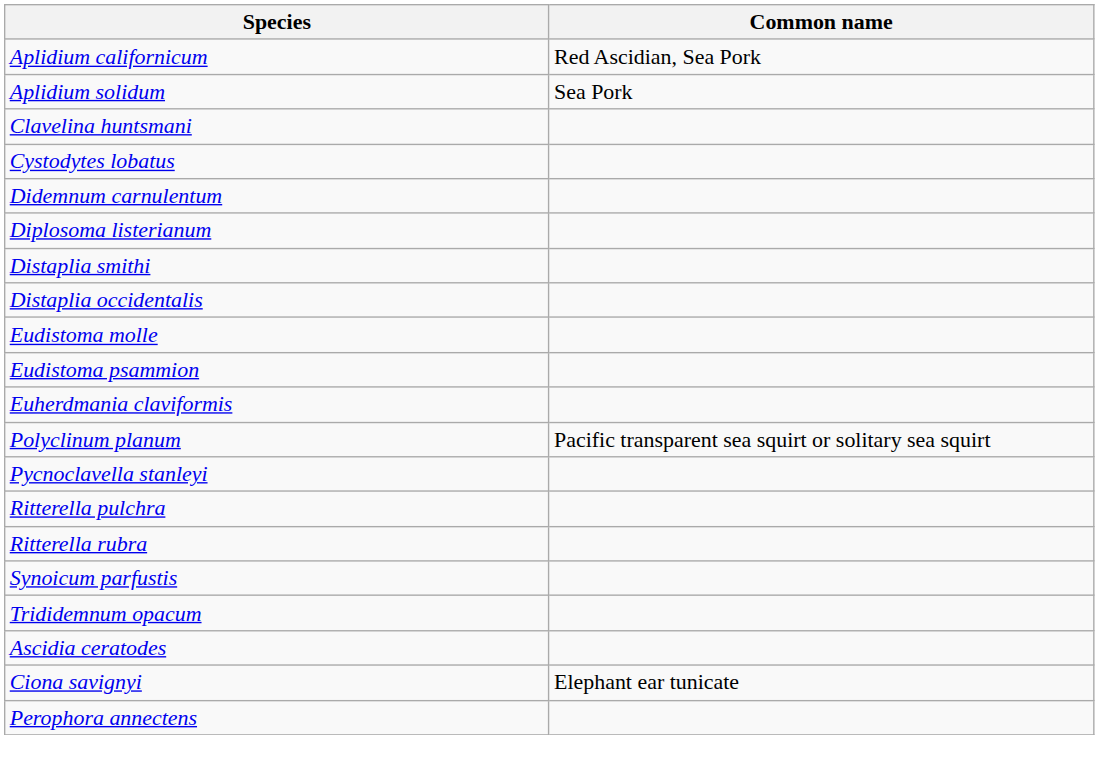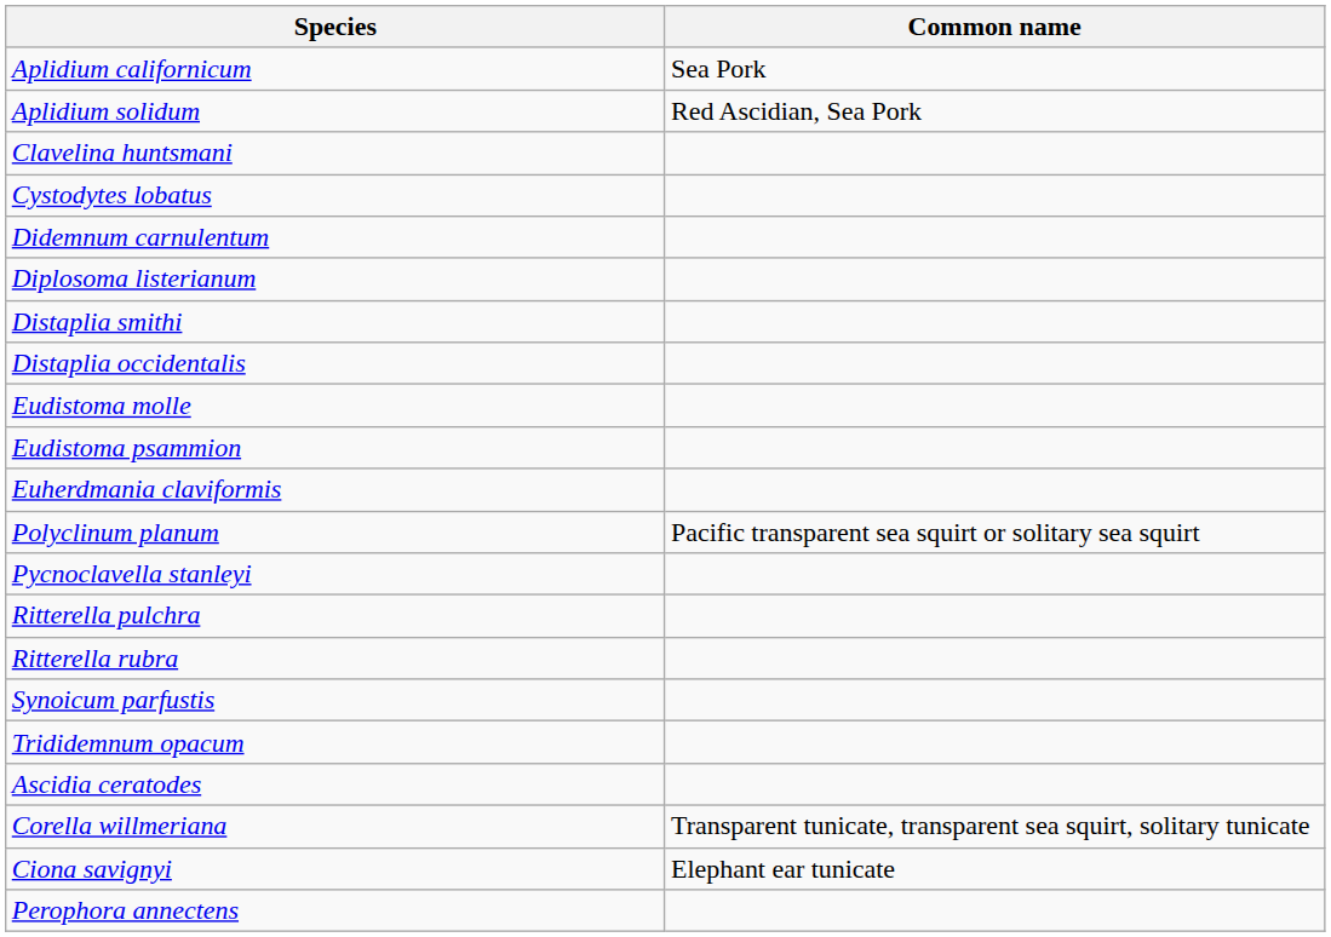 <table width=90% class="wikitable">
 <tr>
 <th width=25%>Species</th>
 <th width=25%>Common name</th>
 </tr>
 <tr>
 <td><em><a href='#'>Aplidium californicum</a></em></td>
-<td>Red Ascidian, Sea Pork</td>
+<td>Sea Pork</td>
 </tr>
 <tr>
 <td><em><a href='#'>Aplidium solidum</a></em></td>
-<td>Sea Pork</td>
+<td>Red Ascidian, Sea Pork</td>
 </tr>
 <tr>
 <td><em><a href='#'>Clavelina huntsmani</a></em></td>
 <td></td>
 </tr>
 <tr>
 <td><em><a href='#'>Cystodytes lobatus</a></em></td>
 <td></td>
 </tr>
 <tr>
 <td><em><a href='#'>Didemnum carnulentum</a></em></td>
 <td></td>
 </tr>
 <tr>
 <td><em><a href='#'>Diplosoma listerianum</a></em></td>
 <td></td>
 </tr>
 <tr>
 <td><em><a href='#'>Distaplia smithi</a></em></td>
 <td></td>
 </tr>
 <tr>
 <td><em><a href='#'>Distaplia occidentalis</a></em></td>
 <td></td>
 </tr>
 <tr>
 <td><em><a href='#'>Eudistoma molle</a></em></td>
 <td></td>
 </tr>
 <tr>
 <td><em><a href='#'>Eudistoma psammion</a></em></td>
 <td></td>
 </tr>
 <tr>
 <td><em><a href='#'>Euherdmania claviformis</a></em></td>
 <td></td>
 </tr>
 <tr>
 <td><em><a href='#'>Polyclinum planum</a></em></td>
 <td>Pacific transparent sea squirt or solitary sea squirt</td>
 </tr>
 <tr>
 <td><em><a href='#'>Pycnoclavella stanleyi</a></em></td>
 <td></td>
 </tr>
 <tr>
 <td><em><a href='#'>Ritterella pulchra</a></em></td>
 <td></td>
 </tr>
 <tr>
 <td><em><a href='#'>Ritterella rubra</a></em></td>
 <td></td>
 </tr>
 <tr>
 <td><em><a href='#'>Synoicum parfustis</a></em></td>
 <td></td>
 </tr>
 <tr>
 <td><em><a href='#'>Trididemnum opacum</a></em></td>
 <td></td>
 </tr>
 <tr>
 <td><em><a href='#'>Ascidia ceratodes</a></em></td>
 <td></td>
 </tr>
 <tr>
+<td><em><a href='#'>Corella willmeriana</a></em></td>
+<td>Transparent tunicate, transparent sea squirt, solitary tunicate</td>
+</tr>
+<tr>
 <td><em><a href='#'>Ciona savignyi</a></em></td>
 <td>Elephant ear tunicate</td>
 </tr>
 <tr>
 <td><em><a href='#'>Perophora annectens</a></em></td>
 <td></td>
 </tr>
 </table>
